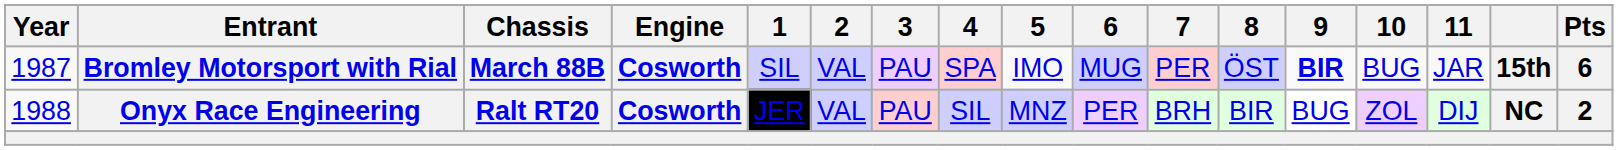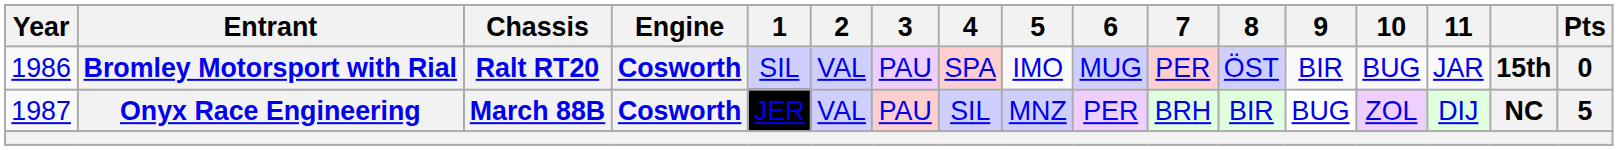 <table class="wikitable" style="text-align:center; font-size:85%">
 <tr>
 <th>Year</th>
 <th>Entrant</th>
 <th>Chassis</th>
 <th>Engine</th>
 <th>1</th>
 <th>2</th>
 <th>3</th>
 <th>4</th>
 <th>5</th>
 <th>6</th>
 <th>7</th>
 <th>8</th>
 <th>9</th>
 <th>10</th>
 <th>11</th>
 <th></th>
 <th>Pts</th>
 </tr>
 <tr>
-<td><a href='#'>1987</a></td>
+<td><a href='#'>1986</a></td>
 <th nowrap><a href='#'>Bromley Motorsport with Rial</a></th>
-<th nowrap><a href='#'>March 88B</a></th>
+<th nowrap><a href='#'>Ralt RT20</a></th>
 <th><a href='#'>Cosworth</a></th>
 <td style="background:#CFCFFF;"><a href='#'>SIL</a><br></td>
 <td style="background:#CFCFFF;"><a href='#'>VAL</a><br></td>
 <td style="background:#EFCFFF;"><a href='#'>PAU</a><br></td>
 <td style="background:#FFCFCF;"><a href='#'>SPA</a><br></td>
 <td><a href='#'>IMO</a></td>
 <td style="background:#CFCFFF;"><a href='#'>MUG</a><br></td>
 <td style="background:#FFCFCF;"><a href='#'>PER</a><br></td>
 <td style="background:#CFCFFF;"><a href='#'>ÖST</a><br></td>
-<td><strong><a href='#'>BIR</a></strong></td>
+<td><a href='#'>BIR</a></td>
 <td><a href='#'>BUG</a></td>
 <td><a href='#'>JAR</a></td>
 <th>15th</th>
-<th>6</th>
+<th>0</th>
 </tr>
 <tr>
-<td><a href='#'>1988</a></td>
+<td><a href='#'>1987</a></td>
 <th nowrap><a href='#'>Onyx Race Engineering</a></th>
-<th nowrap><a href='#'>Ralt RT20</a></th>
+<th nowrap><a href='#'>March 88B</a></th>
 <th><a href='#'>Cosworth</a></th>
 <td style="background:#000000; color:#ffffff"><a href='#'><span>JER</span></a><br></td>
 <td style="background:#CFCFFF;"><a href='#'>VAL</a><br></td>
 <td style="background:#FFCFCF;"><a href='#'>PAU</a><br></td>
 <td style="background:#CFCFFF;"><a href='#'>SIL</a><br></td>
 <td style="background:#CFCFFF;"><a href='#'>MNZ</a><br></td>
 <td style="background:#EFCFFF;"><a href='#'>PER</a><br></td>
 <td style="background:#DFFFDF;"><a href='#'>BRH</a><br></td>
 <td style="background:#DFFFDF;"><a href='#'>BIR</a><br></td>
 <td style="background:#FFFFFF;"><a href='#'>BUG</a><br></td>
 <td style="background:#EFCFFF;"><a href='#'>ZOL</a><br></td>
 <td style="background:#DFFFDF;"><a href='#'>DIJ</a><br></td>
 <th>NC</th>
-<th>2</th>
+<th>5</th>
 </tr>
 <tr>
 <th colspan="17"></th>
 </tr>
 </table>
